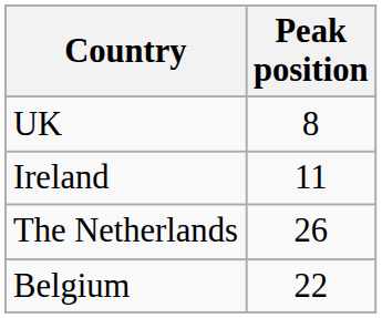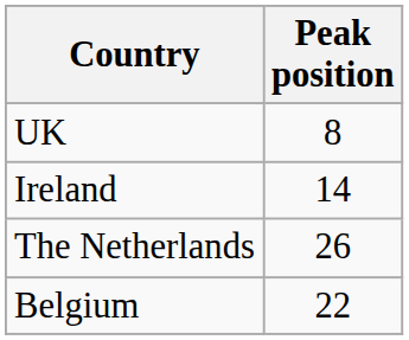 <table class="wikitable">
 <tr>
 <th>Country</th>
 <th>Peak<br>position</th>
 </tr>
 <tr>
 <td>UK</td>
 <td align="center">8</td>
 </tr>
 <tr>
 <td>Ireland </td>
-<td align="center">11</td>
+<td align="center">14</td>
 </tr>
 <tr>
 <td>The Netherlands </td>
 <td align="center">26</td>
 </tr>
 <tr>
 <td>Belgium </td>
 <td align="center">22</td>
 </tr>
 </table>
